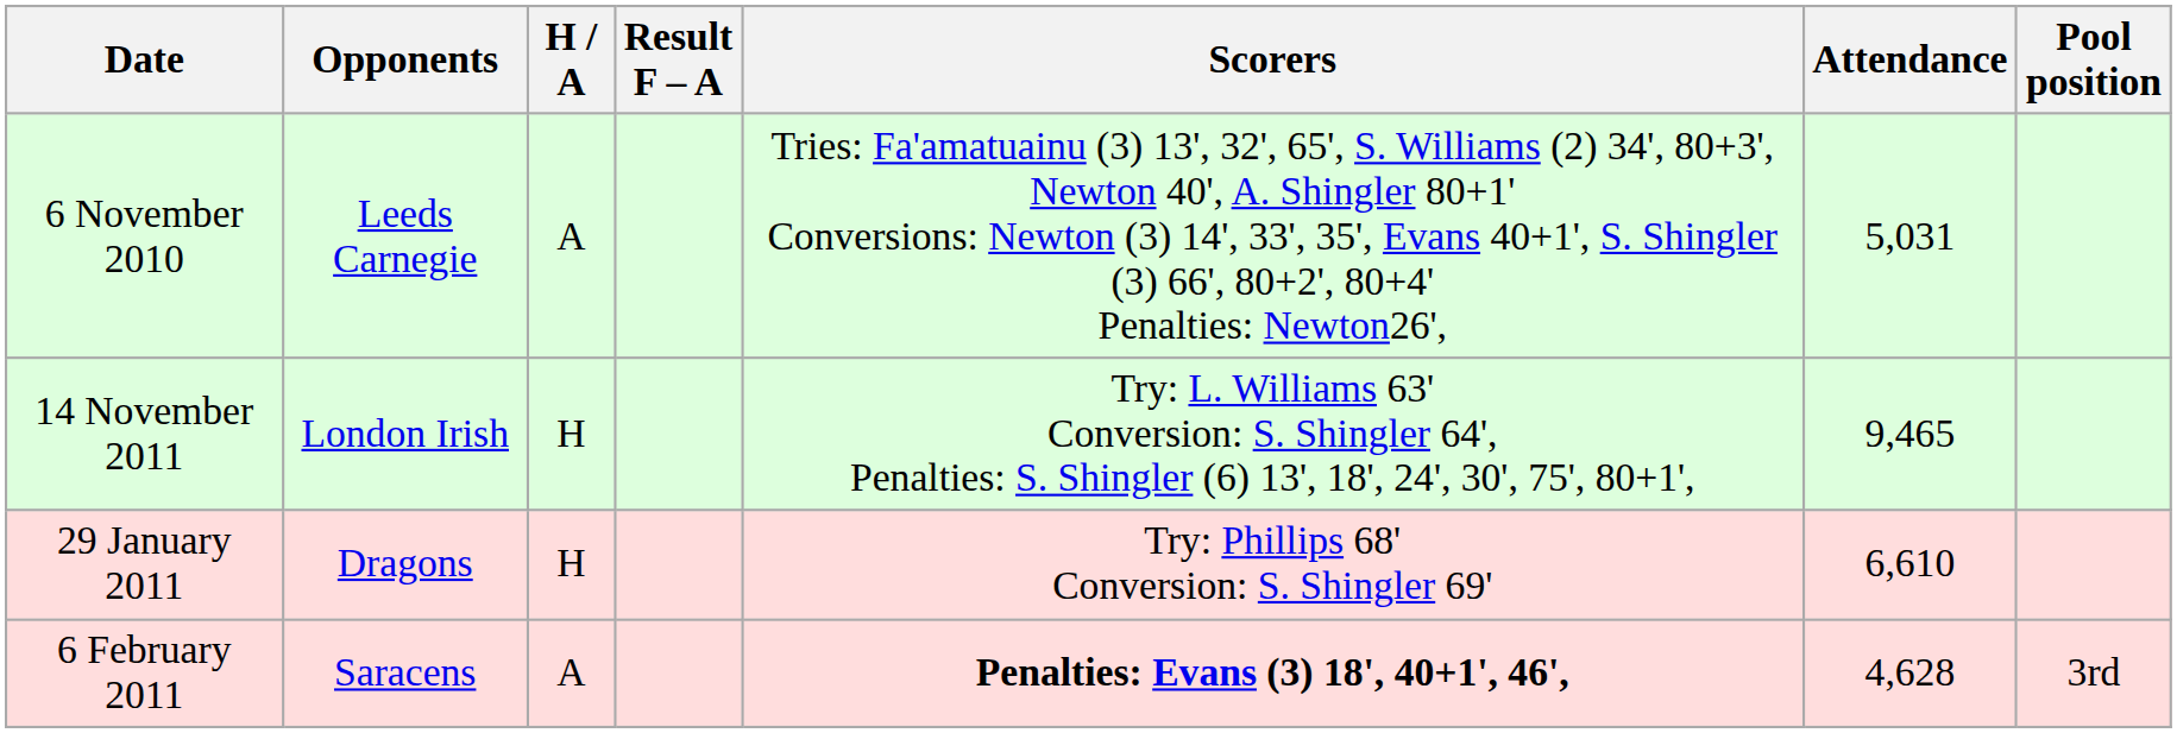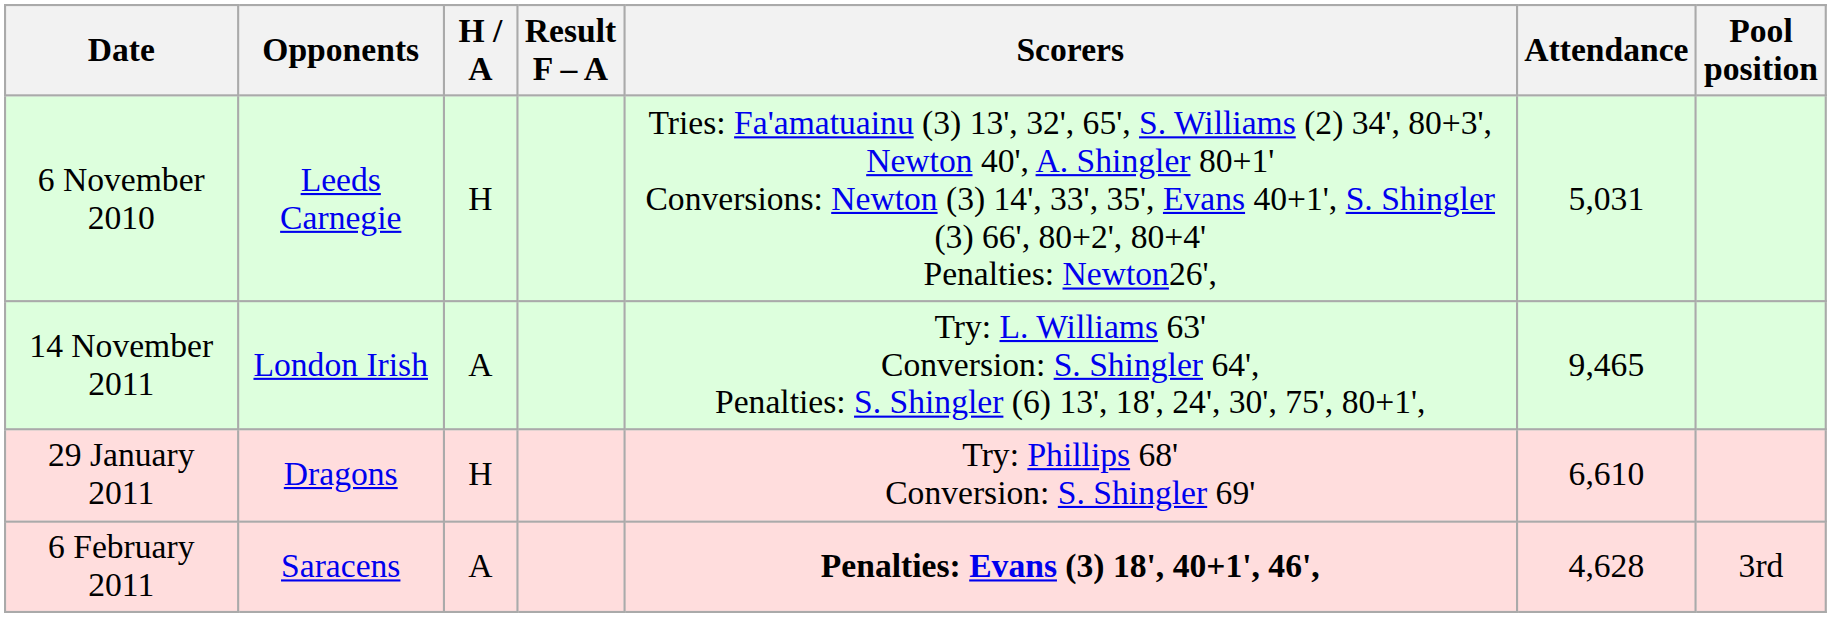 <table class="wikitable" style="text-align:center">
 <tr>
 <th>Date</th>
 <th>Opponents</th>
 <th>H / A</th>
 <th>Result<br>F – A</th>
 <th>Scorers</th>
 <th>Attendance</th>
 <th>Pool<br>position</th>
 </tr>
 <tr bgcolor="ddffdd">
 <td>6 November 2010</td>
 <td><a href='#'>Leeds Carnegie</a></td>
-<td>A</td>
+<td>H</td>
 <td> </td>
 <td>Tries: <a href='#'>Fa'amatuainu</a> (3) 13', 32', 65', <a href='#'>S. Williams</a> (2) 34', 80+3', <a href='#'>Newton</a> 40', <a href='#'>A. Shingler</a> 80+1' <br> Conversions: <a href='#'>Newton</a> (3) 14', 33', 35', <a href='#'>Evans</a> 40+1', <a href='#'>S. Shingler</a> (3) 66', 80+2', 80+4' <br> Penalties: <a href='#'>Newton</a>26',</td>
 <td>5,031</td>
 <td></td>
 </tr>
 <tr bgcolor="ddffdd">
 <td>14 November 2011</td>
 <td><a href='#'>London Irish</a></td>
-<td>H</td>
+<td>A</td>
 <td> </td>
 <td>Try: <a href='#'>L. Williams</a> 63' <br> Conversion: <a href='#'>S. Shingler</a> 64', <br> Penalties: <a href='#'>S. Shingler</a> (6) 13', 18', 24', 30', 75', 80+1',</td>
 <td>9,465</td>
 <td></td>
 </tr>
 <tr bgcolor="ffdddd">
 <td>29 January 2011</td>
 <td><a href='#'>Dragons</a></td>
 <td>H</td>
 <td></td>
 <td>Try: <a href='#'>Phillips</a> 68' <br> Conversion: <a href='#'>S. Shingler</a> 69'</td>
 <td>6,610</td>
 <td></td>
 </tr>
 <tr bgcolor="ffdddd">
 <td>6 February 2011</td>
 <td><a href='#'>Saracens</a></td>
 <td>A</td>
 <td> </td>
 <td><strong>Penalties: <a href='#'>Evans</a> (3) 18', 40+1', 46',</strong></td>
 <td>4,628</td>
 <td>3rd</td>
 </tr>
 </table>
